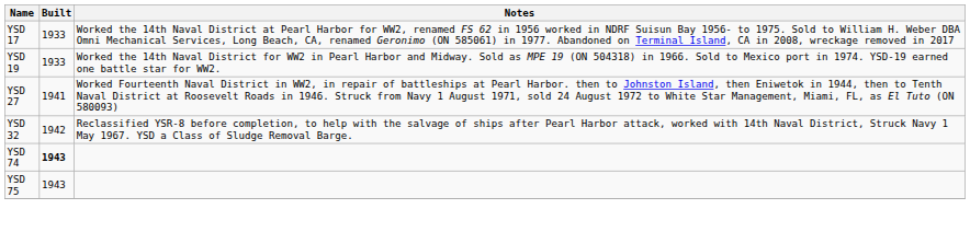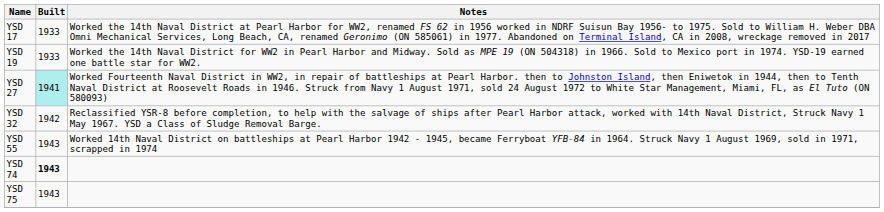 <table class="wikitable collapsible">
 <tr>
 <th>Name</th>
 <th>Built</th>
 <th>Notes</th>
 </tr>
 <tr>
 <td>YSD 17</td>
 <td>1933</td>
 <td>Worked the 14th Naval District at Pearl Harbor for WW2, renamed <em>FS 62</em> in 1956 worked in NDRF Suisun Bay 1956- to 1975. Sold to William H. Weber DBA Omni Mechanical Services, Long Beach, CA, renamed <em>Geronimo</em> (ON 585061) in 1977. Abandoned on <a href='#'>Terminal Island</a>, CA in 2008, wreckage removed in 2017</td>
 </tr>
 <tr>
 <td>YSD 19</td>
 <td>1933</td>
 <td>Worked the 14th Naval District for WW2 in Pearl Harbor and Midway. Sold as <em>MPE 19</em> (ON 504318) in 1966. Sold to Mexico port in 1974. YSD-19 earned one battle star for WW2.</td>
 </tr>
 <tr>
 <td>YSD 27</td>
-<td>1941</td>
+<td style="background: paleturquoise;">1941</td>
 <td>Worked Fourteenth Naval District in WW2, in repair of battleships at Pearl Harbor. then to <a href='#'>Johnston Island</a>, then Eniwetok in 1944, then to Tenth Naval District at Roosevelt Roads in 1946. Struck from Navy 1 August 1971, sold 24 August 1972 to White Star Management, Miami, FL, as <em>El Tuto</em> (ON 580093)</td>
 </tr>
 <tr>
 <td>YSD 32</td>
 <td>1942</td>
 <td>Reclassified YSR-8 before completion, to help with the salvage of ships after Pearl Harbor attack, worked with 14th Naval District, Struck Navy 1 May 1967. YSD a Class of Sludge Removal Barge.</td>
+</tr>
+<tr>
+<td>YSD 55</td>
+<td>1943</td>
+<td>Worked 14th Naval District on battleships at Pearl Harbor 1942 - 1945, became Ferryboat <em>YFB-84</em> in 1964. Struck Navy 1 August 1969, sold in 1971, scrapped in 1974</td>
 </tr>
 <tr>
 <td>YSD 74</td>
 <td><strong>1943</strong></td>
 <td></td>
 </tr>
 <tr>
 <td>YSD 75</td>
 <td>1943</td>
 <td></td>
 </tr>
 <tr>
 </tr>
 </table>
